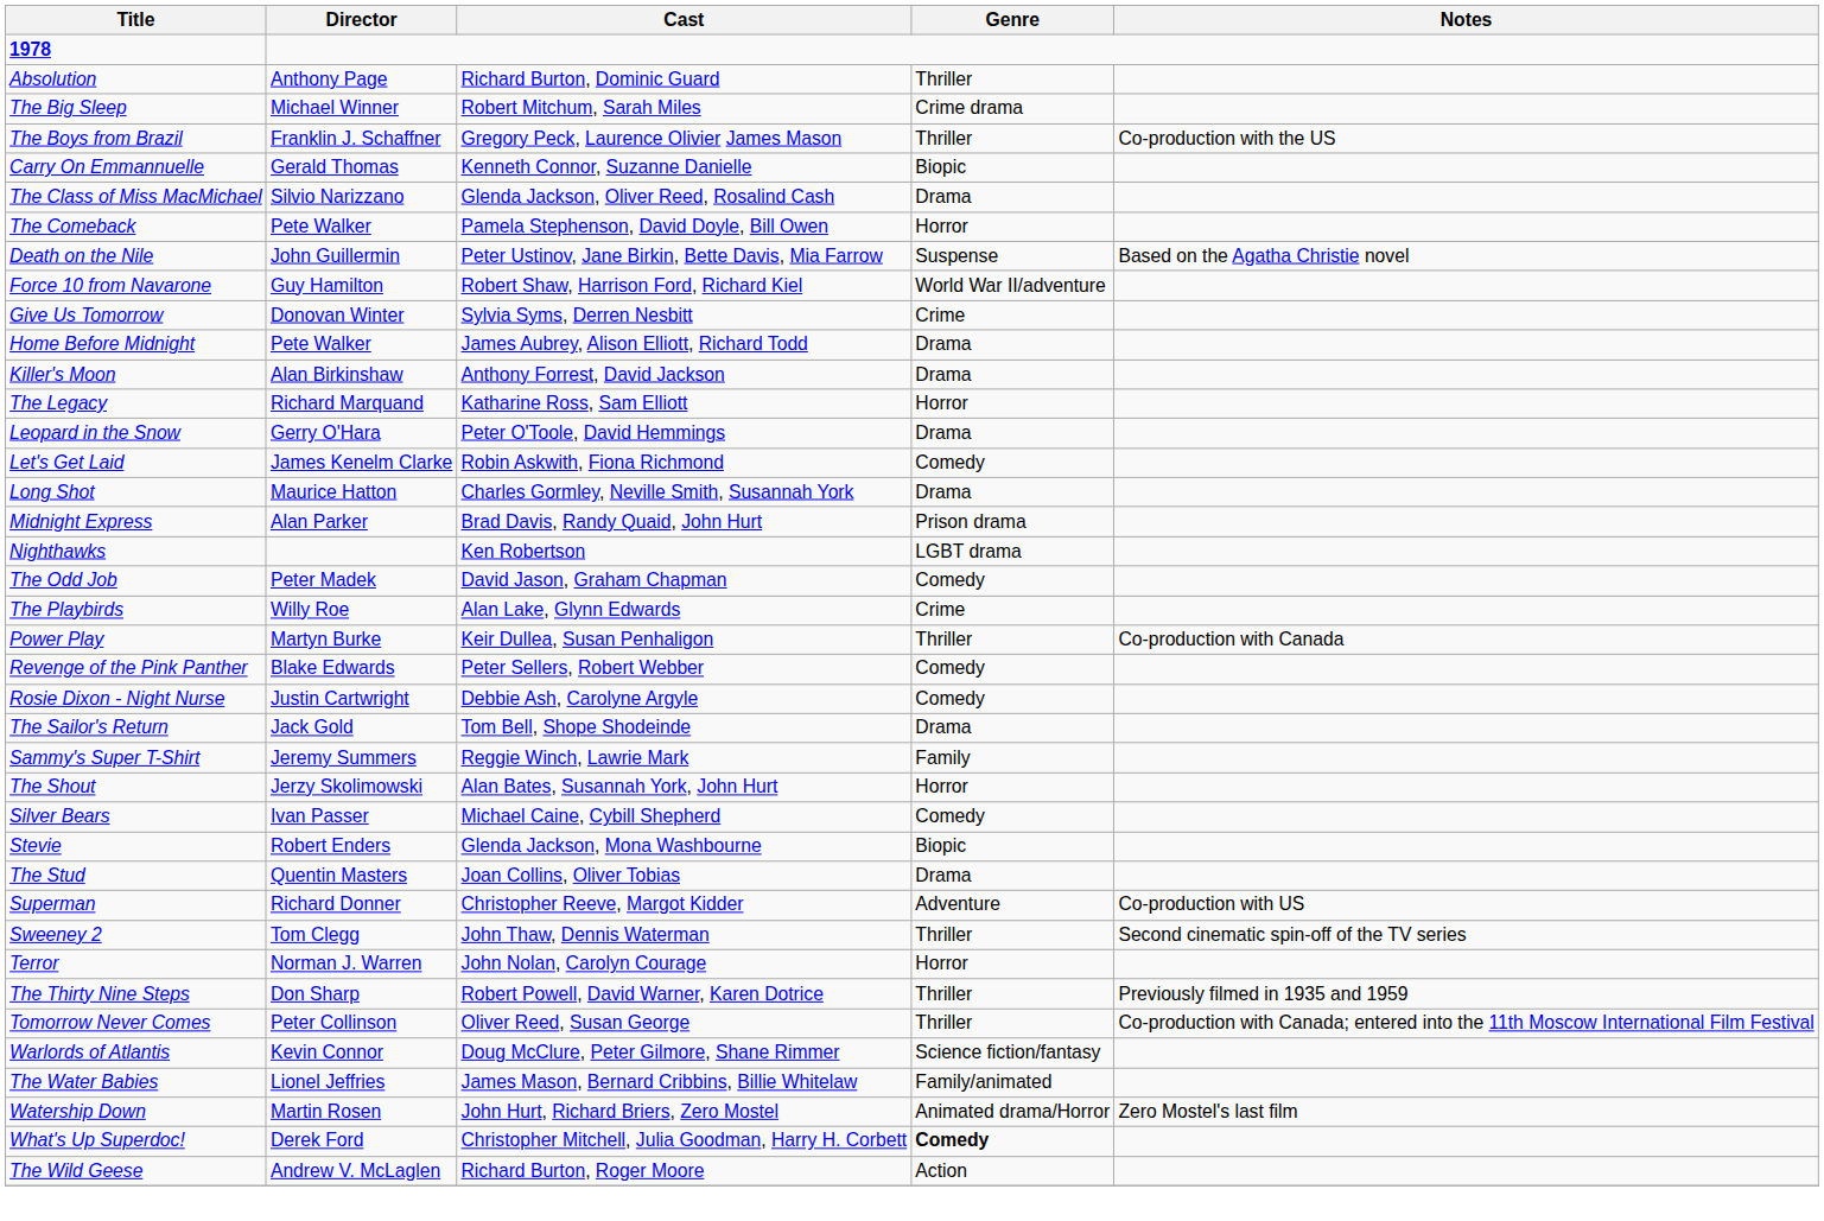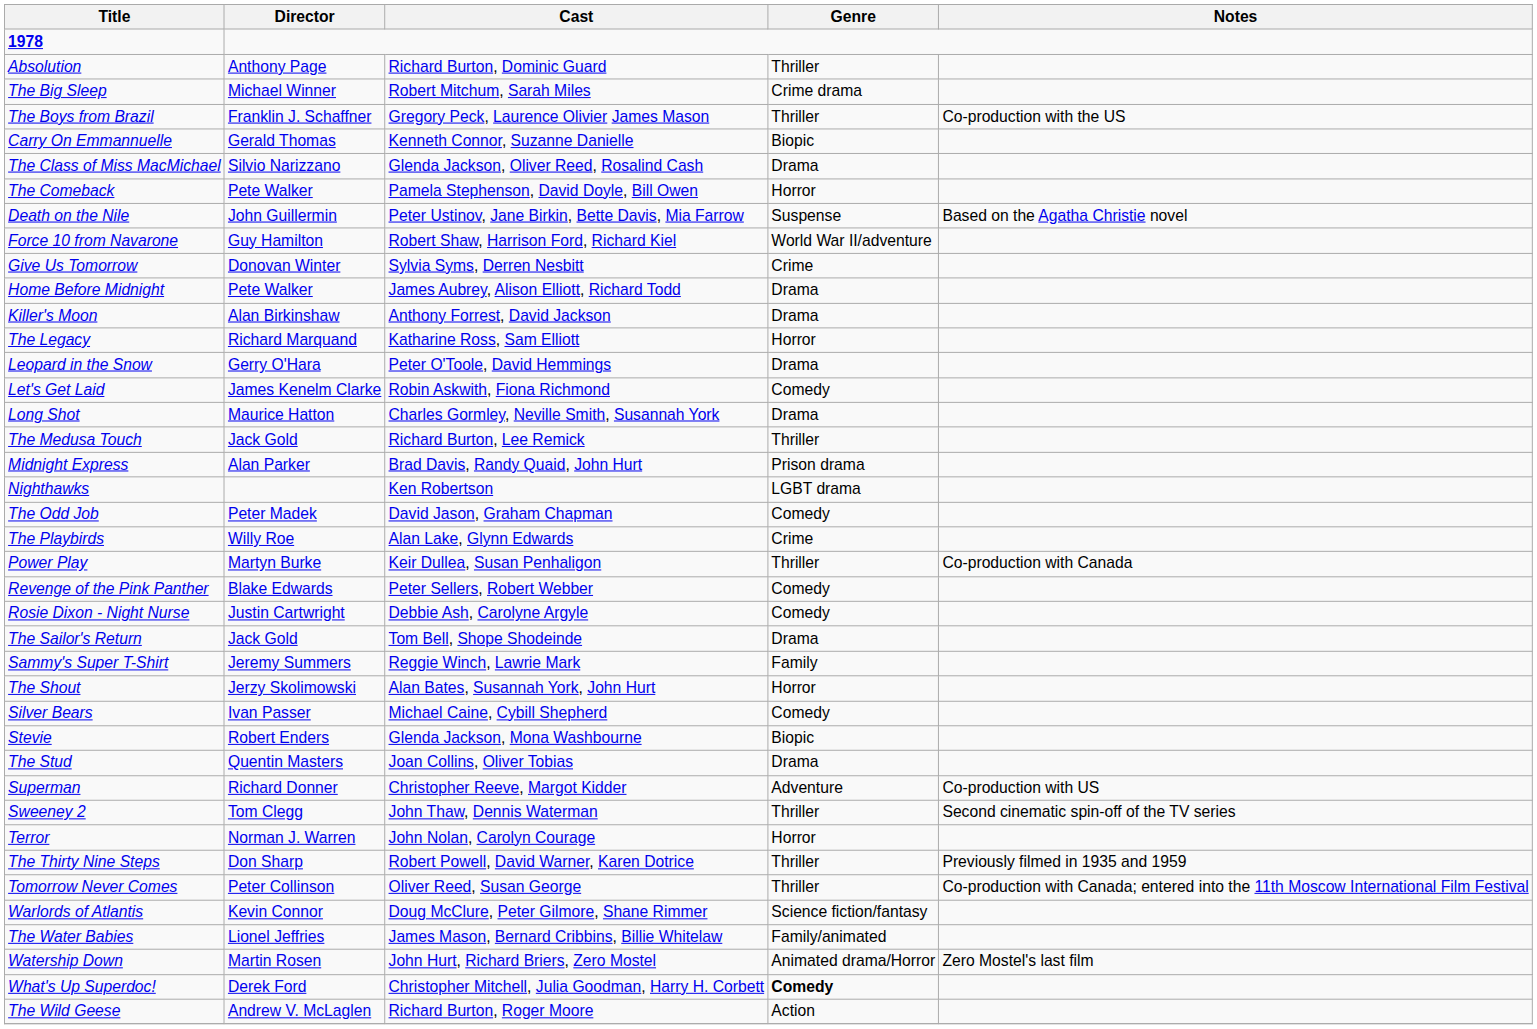 <table class="wikitable">
 <tr>
 </tr>
 <tr>
 <th>Title</th>
 <th>Director</th>
 <th>Cast</th>
 <th>Genre</th>
 <th>Notes</th>
 </tr>
 <tr>
 <td><strong><a href='#'>1978</a></strong></td>
 </tr>
 <tr>
 <td><em><a href='#'>Absolution</a></em></td>
 <td><a href='#'>Anthony Page</a></td>
 <td><a href='#'>Richard Burton</a>, <a href='#'>Dominic Guard</a></td>
 <td>Thriller</td>
 <td></td>
 </tr>
 <tr>
 <td><em><a href='#'>The Big Sleep</a></em></td>
 <td><a href='#'>Michael Winner</a></td>
 <td><a href='#'>Robert Mitchum</a>, <a href='#'>Sarah Miles</a></td>
 <td>Crime drama</td>
 <td></td>
 </tr>
 <tr>
 <td><em><a href='#'>The Boys from Brazil</a></em></td>
 <td><a href='#'>Franklin J. Schaffner</a></td>
 <td><a href='#'>Gregory Peck</a>, <a href='#'>Laurence Olivier</a> <a href='#'>James Mason</a></td>
 <td>Thriller</td>
 <td>Co-production with the US</td>
 </tr>
 <tr>
 <td><em><a href='#'>Carry On Emmannuelle</a></em></td>
 <td><a href='#'>Gerald Thomas</a></td>
 <td><a href='#'>Kenneth Connor</a>, <a href='#'>Suzanne Danielle</a></td>
 <td>Biopic</td>
 <td></td>
 </tr>
 <tr>
 <td><em><a href='#'>The Class of Miss MacMichael</a></em></td>
 <td><a href='#'>Silvio Narizzano</a></td>
 <td><a href='#'>Glenda Jackson</a>, <a href='#'>Oliver Reed</a>, <a href='#'>Rosalind Cash</a></td>
 <td>Drama</td>
 <td></td>
 </tr>
 <tr>
 <td><em><a href='#'>The Comeback</a></em></td>
 <td><a href='#'>Pete Walker</a></td>
 <td><a href='#'>Pamela Stephenson</a>, <a href='#'>David Doyle</a>, <a href='#'>Bill Owen</a></td>
 <td>Horror</td>
 <td></td>
 </tr>
 <tr>
 <td><em><a href='#'>Death on the Nile</a></em></td>
 <td><a href='#'>John Guillermin</a></td>
 <td><a href='#'>Peter Ustinov</a>, <a href='#'>Jane Birkin</a>, <a href='#'>Bette Davis</a>, <a href='#'>Mia Farrow</a></td>
 <td>Suspense</td>
 <td>Based on the <a href='#'>Agatha Christie</a> novel</td>
 </tr>
 <tr>
 <td><em><a href='#'>Force 10 from Navarone</a></em></td>
 <td><a href='#'>Guy Hamilton</a></td>
 <td><a href='#'>Robert Shaw</a>, <a href='#'>Harrison Ford</a>, <a href='#'>Richard Kiel</a></td>
 <td>World War II/adventure</td>
 <td></td>
 </tr>
 <tr>
 <td><em><a href='#'>Give Us Tomorrow</a></em></td>
 <td><a href='#'>Donovan Winter</a></td>
 <td><a href='#'>Sylvia Syms</a>, <a href='#'>Derren Nesbitt</a></td>
 <td>Crime</td>
 <td></td>
 </tr>
 <tr>
 <td><em><a href='#'>Home Before Midnight</a></em></td>
 <td><a href='#'>Pete Walker</a></td>
 <td><a href='#'>James Aubrey</a>, <a href='#'>Alison Elliott</a>, <a href='#'>Richard Todd</a></td>
 <td>Drama</td>
 <td></td>
 </tr>
 <tr>
 <td><em><a href='#'>Killer's Moon</a></em></td>
 <td><a href='#'>Alan Birkinshaw</a></td>
 <td><a href='#'>Anthony Forrest</a>, <a href='#'>David Jackson</a></td>
 <td>Drama</td>
 <td></td>
 </tr>
 <tr>
 <td><em><a href='#'>The Legacy</a></em></td>
 <td><a href='#'>Richard Marquand</a></td>
 <td><a href='#'>Katharine Ross</a>, <a href='#'>Sam Elliott</a></td>
 <td>Horror</td>
 <td></td>
 </tr>
 <tr>
 <td><em><a href='#'>Leopard in the Snow</a></em></td>
 <td><a href='#'>Gerry O'Hara</a></td>
 <td><a href='#'>Peter O'Toole</a>, <a href='#'>David Hemmings</a></td>
 <td>Drama</td>
 <td></td>
 </tr>
 <tr>
 <td><em><a href='#'>Let's Get Laid</a></em></td>
 <td><a href='#'>James Kenelm Clarke</a></td>
 <td><a href='#'>Robin Askwith</a>, <a href='#'>Fiona Richmond</a></td>
 <td>Comedy</td>
 <td></td>
 </tr>
 <tr>
 <td><em><a href='#'>Long Shot</a></em></td>
 <td><a href='#'>Maurice Hatton</a></td>
 <td><a href='#'>Charles Gormley</a>, <a href='#'>Neville Smith</a>, <a href='#'>Susannah York</a></td>
 <td>Drama</td>
+<td></td>
+</tr>
+<tr>
+<td><em><a href='#'>The Medusa Touch</a></em></td>
+<td><a href='#'>Jack Gold</a></td>
+<td><a href='#'>Richard Burton</a>, <a href='#'>Lee Remick</a></td>
+<td>Thriller</td>
 <td></td>
 </tr>
 <tr>
 <td><em><a href='#'>Midnight Express</a></em></td>
 <td><a href='#'>Alan Parker</a></td>
 <td><a href='#'>Brad Davis</a>, <a href='#'>Randy Quaid</a>, <a href='#'>John Hurt</a></td>
 <td>Prison drama</td>
 <td></td>
 </tr>
 <tr>
 <td><em><a href='#'>Nighthawks</a></em></td>
 <td></td>
 <td><a href='#'>Ken Robertson</a></td>
 <td>LGBT drama</td>
 <td></td>
 </tr>
 <tr>
 <td><em><a href='#'>The Odd Job</a></em></td>
 <td><a href='#'>Peter Madek</a></td>
 <td><a href='#'>David Jason</a>, <a href='#'>Graham Chapman</a></td>
 <td>Comedy</td>
 <td></td>
 </tr>
 <tr>
 <td><em><a href='#'>The Playbirds</a></em></td>
 <td><a href='#'>Willy Roe</a></td>
 <td><a href='#'>Alan Lake</a>, <a href='#'>Glynn Edwards</a></td>
 <td>Crime</td>
 <td></td>
 </tr>
 <tr>
 <td><em><a href='#'>Power Play</a></em></td>
 <td><a href='#'>Martyn Burke</a></td>
 <td><a href='#'>Keir Dullea</a>, <a href='#'>Susan Penhaligon</a></td>
 <td>Thriller</td>
 <td>Co-production with Canada</td>
 </tr>
 <tr>
 <td><em><a href='#'>Revenge of the Pink Panther</a></em></td>
 <td><a href='#'>Blake Edwards</a></td>
 <td><a href='#'>Peter Sellers</a>, <a href='#'>Robert Webber</a></td>
 <td>Comedy</td>
 <td></td>
 </tr>
 <tr>
 <td><em><a href='#'>Rosie Dixon - Night Nurse</a></em></td>
 <td><a href='#'>Justin Cartwright</a></td>
 <td><a href='#'>Debbie Ash</a>, <a href='#'>Carolyne Argyle</a></td>
 <td>Comedy</td>
 <td></td>
 </tr>
 <tr>
 <td><em><a href='#'>The Sailor's Return</a></em></td>
 <td><a href='#'>Jack Gold</a></td>
 <td><a href='#'>Tom Bell</a>, <a href='#'>Shope Shodeinde</a></td>
 <td>Drama</td>
 <td></td>
 </tr>
 <tr>
 <td><em><a href='#'>Sammy's Super T-Shirt</a></em></td>
 <td><a href='#'>Jeremy Summers</a></td>
 <td><a href='#'>Reggie Winch</a>, <a href='#'>Lawrie Mark</a></td>
 <td>Family</td>
 <td></td>
 </tr>
 <tr>
 <td><em><a href='#'>The Shout</a></em></td>
 <td><a href='#'>Jerzy Skolimowski</a></td>
 <td><a href='#'>Alan Bates</a>, <a href='#'>Susannah York</a>, <a href='#'>John Hurt</a></td>
 <td>Horror</td>
 <td></td>
 </tr>
 <tr>
 <td><em><a href='#'>Silver Bears</a></em></td>
 <td><a href='#'>Ivan Passer</a></td>
 <td><a href='#'>Michael Caine</a>, <a href='#'>Cybill Shepherd</a></td>
 <td>Comedy</td>
 <td></td>
 </tr>
 <tr>
 <td><em><a href='#'>Stevie</a></em></td>
 <td><a href='#'>Robert Enders</a></td>
 <td><a href='#'>Glenda Jackson</a>, <a href='#'>Mona Washbourne</a></td>
 <td>Biopic</td>
 <td></td>
 </tr>
 <tr>
 <td><em><a href='#'>The Stud</a></em></td>
 <td><a href='#'>Quentin Masters</a></td>
 <td><a href='#'>Joan Collins</a>, <a href='#'>Oliver Tobias</a></td>
 <td>Drama</td>
 <td></td>
 </tr>
 <tr>
 <td><em><a href='#'>Superman</a></em></td>
 <td><a href='#'>Richard Donner</a></td>
 <td><a href='#'>Christopher Reeve</a>, <a href='#'>Margot Kidder</a></td>
 <td>Adventure</td>
 <td>Co-production with US</td>
 </tr>
 <tr>
 <td><em><a href='#'>Sweeney 2</a></em></td>
 <td><a href='#'>Tom Clegg</a></td>
 <td><a href='#'>John Thaw</a>, <a href='#'>Dennis Waterman</a></td>
 <td>Thriller</td>
 <td>Second cinematic spin-off of the TV series</td>
 </tr>
 <tr>
 <td><em><a href='#'>Terror</a></em></td>
 <td><a href='#'>Norman J. Warren</a></td>
 <td><a href='#'>John Nolan</a>, <a href='#'>Carolyn Courage</a></td>
 <td>Horror</td>
 <td></td>
 </tr>
 <tr>
 <td><em><a href='#'>The Thirty Nine Steps</a></em></td>
 <td><a href='#'>Don Sharp</a></td>
 <td><a href='#'>Robert Powell</a>, <a href='#'>David Warner</a>, <a href='#'>Karen Dotrice</a></td>
 <td>Thriller</td>
 <td>Previously filmed in 1935 and 1959</td>
 </tr>
 <tr>
 <td><em><a href='#'>Tomorrow Never Comes</a></em></td>
 <td><a href='#'>Peter Collinson</a></td>
 <td><a href='#'>Oliver Reed</a>, <a href='#'>Susan George</a></td>
 <td>Thriller</td>
 <td>Co-production with Canada; entered into the <a href='#'>11th Moscow International Film Festival</a></td>
 </tr>
 <tr>
 <td><em><a href='#'>Warlords of Atlantis</a></em></td>
 <td><a href='#'>Kevin Connor</a></td>
 <td><a href='#'>Doug McClure</a>, <a href='#'>Peter Gilmore</a>, <a href='#'>Shane Rimmer</a></td>
 <td>Science fiction/fantasy</td>
 <td></td>
 </tr>
 <tr>
 <td><em><a href='#'>The Water Babies</a></em></td>
 <td><a href='#'>Lionel Jeffries</a></td>
 <td><a href='#'>James Mason</a>, <a href='#'>Bernard Cribbins</a>, <a href='#'>Billie Whitelaw</a></td>
 <td>Family/animated</td>
 <td></td>
 </tr>
 <tr>
 <td><em><a href='#'>Watership Down</a></em></td>
 <td><a href='#'>Martin Rosen</a></td>
 <td><a href='#'>John Hurt</a>, <a href='#'>Richard Briers</a>, <a href='#'>Zero Mostel</a></td>
 <td>Animated drama/Horror</td>
 <td>Zero Mostel's last film</td>
 </tr>
 <tr>
 <td><em><a href='#'>What's Up Superdoc!</a></em></td>
 <td><a href='#'>Derek Ford</a></td>
 <td><a href='#'>Christopher Mitchell</a>, <a href='#'>Julia Goodman</a>, <a href='#'>Harry H. Corbett</a></td>
 <td><strong>Comedy</strong></td>
 <td></td>
 </tr>
 <tr>
 <td><em><a href='#'>The Wild Geese</a></em></td>
 <td><a href='#'>Andrew V. McLaglen</a></td>
 <td><a href='#'>Richard Burton</a>, <a href='#'>Roger Moore</a></td>
 <td>Action</td>
 <td></td>
 </tr>
 <tr>
 </tr>
 </table>
